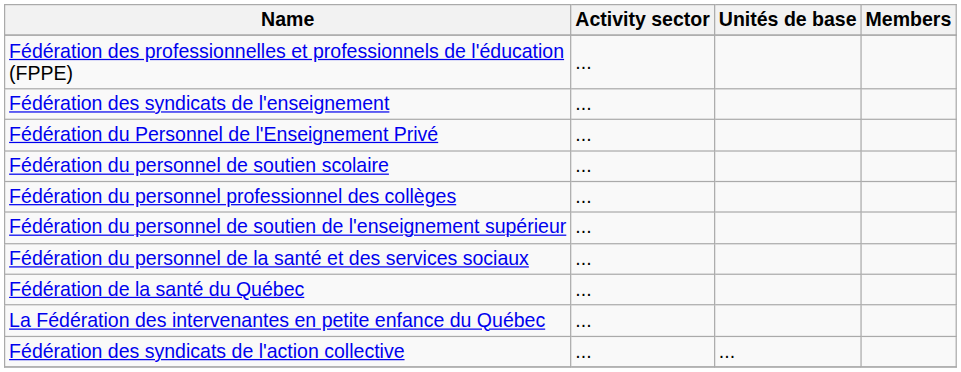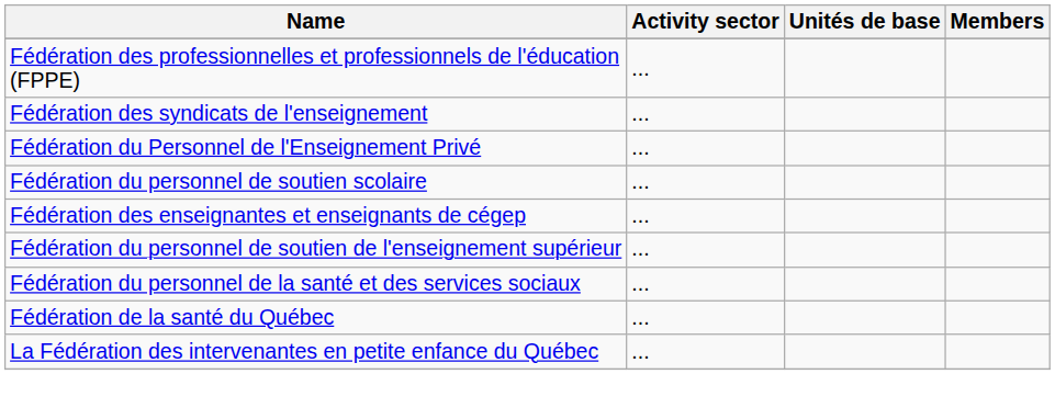 <table class="wikitable sortable">
 <tr style="background:#ececec;">
 <th>Name</th>
 <th>Activity sector</th>
 <th>Unités de base</th>
 <th>Members</th>
 </tr>
 <tr>
 </tr>
 <tr>
 <td><a href='#'>Fédération des professionnelles et professionnels de l'éducation</a><br>(FPPE)</td>
 <td>...</td>
 <td></td>
 <td align="center"></td>
 </tr>
 <tr>
 <td><a href='#'>Fédération des syndicats de l'enseignement</a></td>
 <td>...</td>
 <td></td>
 <td align="center"></td>
 </tr>
 <tr>
 <td><a href='#'>Fédération du Personnel de l'Enseignement Privé</a></td>
 <td>...</td>
 <td></td>
 <td align="center"></td>
 </tr>
 <tr>
 <td><a href='#'>Fédération du personnel de soutien scolaire</a></td>
 <td>...</td>
 <td></td>
 <td align="center"></td>
 </tr>
 <tr>
-<td><a href='#'>Fédération du personnel professionnel des collèges</a></td>
+<td><a href='#'>Fédération des enseignantes et enseignants de cégep</a></td>
 <td>...</td>
 <td></td>
 <td align="center"></td>
 </tr>
 <tr>
 <td><a href='#'>Fédération du personnel de soutien de l'enseignement supérieur</a></td>
 <td>...</td>
 <td></td>
 <td align="center"></td>
 </tr>
 <tr>
 <td><a href='#'>Fédération du personnel de la santé et des services sociaux</a></td>
 <td>...</td>
 <td></td>
 <td align="center"></td>
 </tr>
 <tr>
 <td><a href='#'>Fédération de la santé du Québec</a></td>
 <td>...</td>
 <td></td>
 <td align="center"></td>
 </tr>
 <tr>
 <td><a href='#'>La Fédération des intervenantes en petite enfance du Québec</a></td>
 <td>...</td>
 <td></td>
 <td align="center"></td>
 </tr>
 <tr>
-<td><a href='#'>Fédération des syndicats de l'action collective</a></td>
-<td>...</td>
-<td>...</td>
-<td align="center"></td>
-</tr>
-<tr>
 </tr>
 </table>
